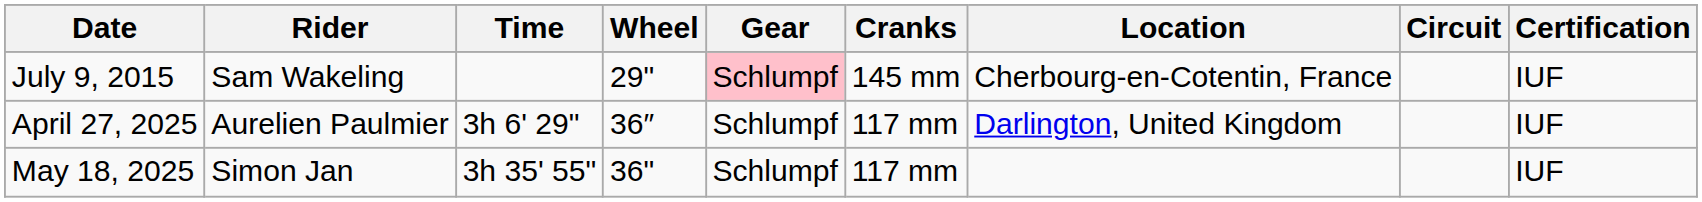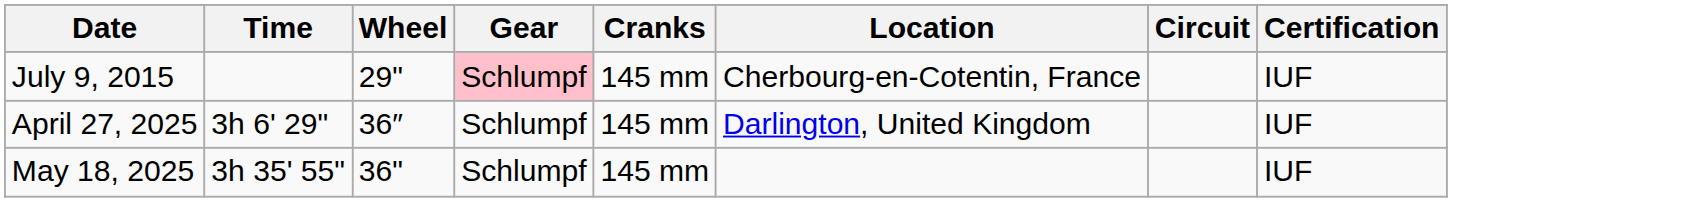 <table class="wikitable">
 <tr>
 <th>Date</th>
-<th>Rider</th>
 <th>Time</th>
 <th>Wheel</th>
 <th>Gear</th>
 <th>Cranks</th>
 <th>Location</th>
 <th>Circuit</th>
 <th>Certification</th>
 </tr>
 <tr>
 <td>July 9, 2015</td>
-<td> Sam Wakeling</td>
 <td></td>
 <td>29"</td>
 <td style="background: pink;">Schlumpf</td>
 <td>145 mm</td>
 <td>Cherbourg-en-Cotentin, France</td>
 <td></td>
 <td>IUF</td>
 </tr>
 <tr>
 <td>April 27, 2025</td>
-<td> Aurelien Paulmier</td>
 <td>3h 6' 29"</td>
 <td>36″</td>
 <td>Schlumpf</td>
-<td>117 mm</td>
+<td>145 mm</td>
 <td><a href='#'>Darlington</a>, United Kingdom</td>
 <td></td>
 <td>IUF</td>
 </tr>
 <tr>
 <td>May 18, 2025</td>
-<td> Simon Jan</td>
 <td>3h 35' 55" </td>
 <td>36"</td>
 <td>Schlumpf</td>
-<td>117 mm</td>
+<td>145 mm</td>
 <td></td>
 <td></td>
 <td>IUF</td>
 </tr>
 </table>
